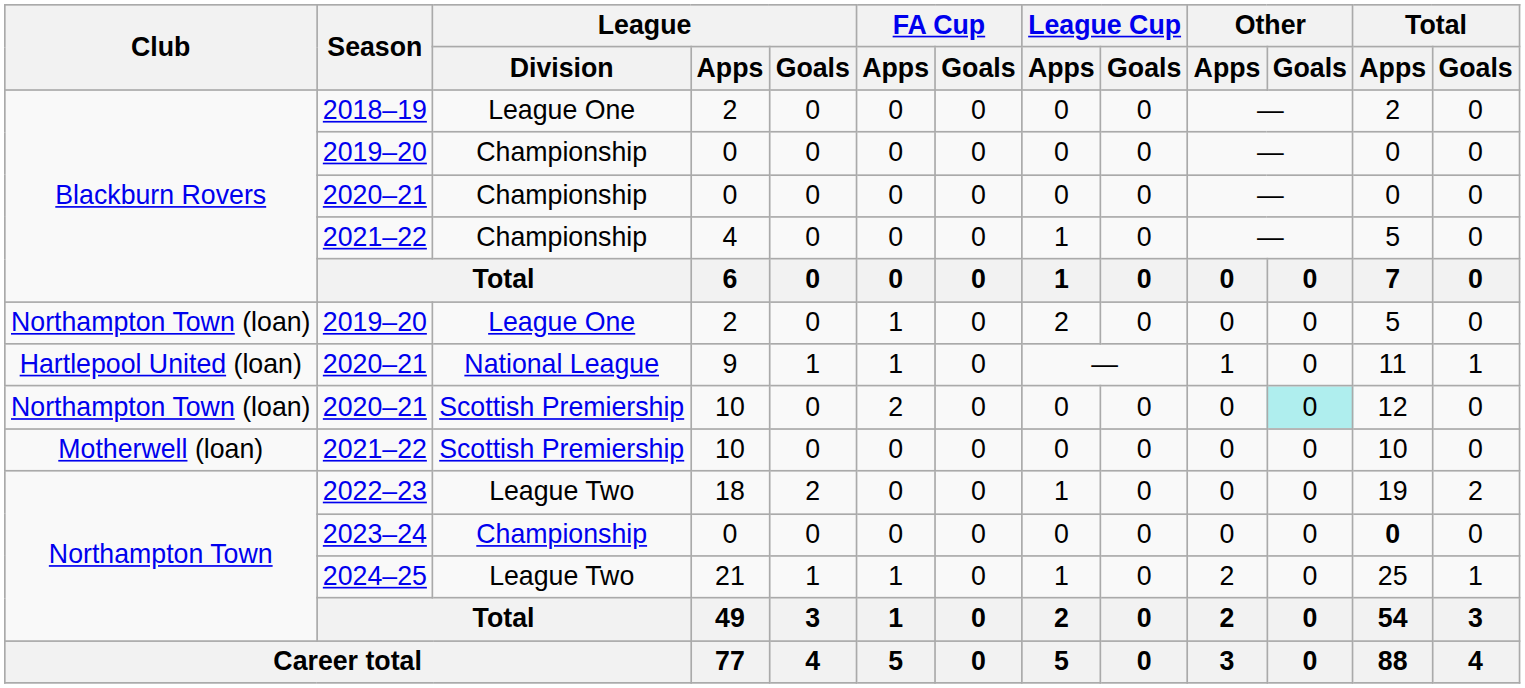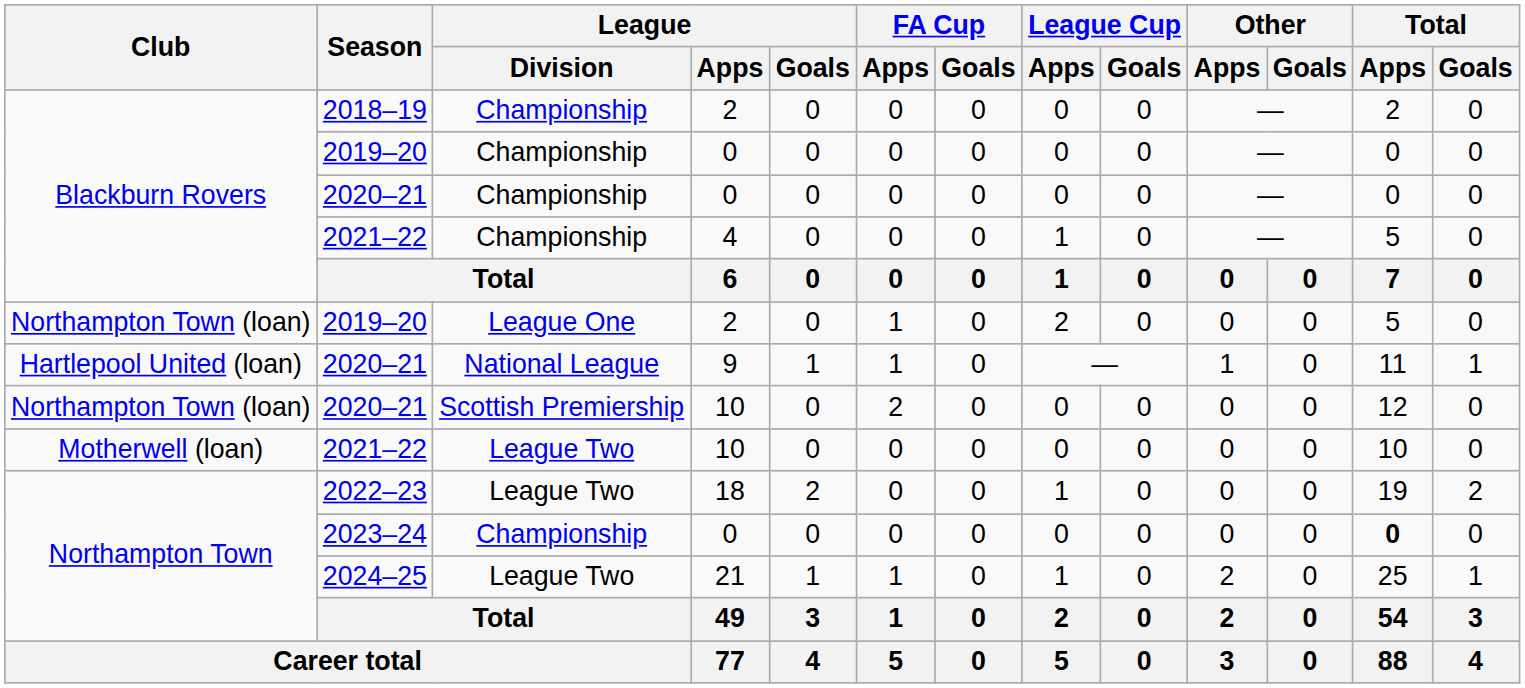 <table class="wikitable" style="text-align:center;">
 <tr>
 <th rowspan="2">Club</th>
 <th rowspan="2">Season</th>
 <th colspan="3">League</th>
 <th colspan="2"><a href='#'>FA Cup</a></th>
 <th colspan="2"><a href='#'>League Cup</a></th>
 <th colspan="2">Other</th>
 <th colspan="2">Total</th>
 </tr>
 <tr>
 <th>Division</th>
 <th>Apps</th>
 <th>Goals</th>
 <th>Apps</th>
 <th>Goals</th>
 <th>Apps</th>
 <th>Goals</th>
 <th>Apps</th>
 <th>Goals</th>
 <th>Apps</th>
 <th>Goals</th>
 </tr>
 <tr>
 <td rowspan="5"><a href='#'>Blackburn Rovers</a></td>
 <td><a href='#'>2018–19</a></td>
-<td>League One</td>
+<td><a href='#'>Championship</a></td>
 <td>2</td>
 <td>0</td>
 <td>0</td>
 <td>0</td>
 <td>0</td>
 <td>0</td>
 <td colspan="2">—</td>
 <td>2</td>
 <td>0</td>
 </tr>
 <tr>
 <td><a href='#'>2019–20</a></td>
 <td>Championship</td>
 <td>0</td>
 <td>0</td>
 <td>0</td>
 <td>0</td>
 <td>0</td>
 <td>0</td>
 <td colspan=2>—</td>
 <td>0</td>
 <td>0</td>
 </tr>
 <tr>
 <td><a href='#'>2020–21</a></td>
 <td>Championship</td>
 <td>0</td>
 <td>0</td>
 <td>0</td>
 <td>0</td>
 <td>0</td>
 <td>0</td>
 <td colspan=2>—</td>
 <td>0</td>
 <td>0</td>
 </tr>
 <tr>
 <td><a href='#'>2021–22</a></td>
 <td>Championship</td>
 <td>4</td>
 <td>0</td>
 <td>0</td>
 <td>0</td>
 <td>1</td>
 <td>0</td>
 <td colspan=2>—</td>
 <td>5</td>
 <td>0</td>
 </tr>
 <tr>
 <th colspan="2">Total</th>
 <th>6</th>
 <th>0</th>
 <th>0</th>
 <th>0</th>
 <th>1</th>
 <th>0</th>
 <th>0</th>
 <th>0</th>
 <th>7</th>
 <th>0</th>
 </tr>
 <tr>
 <td><a href='#'>Northampton Town</a> (loan)</td>
 <td><a href='#'>2019–20</a></td>
 <td><a href='#'>League One</a></td>
 <td>2</td>
 <td>0</td>
 <td>1</td>
 <td>0</td>
 <td>2</td>
 <td>0</td>
 <td>0</td>
 <td>0</td>
 <td>5</td>
 <td>0</td>
 </tr>
 <tr>
 <td><a href='#'>Hartlepool United</a> (loan)</td>
 <td><a href='#'>2020–21</a></td>
 <td><a href='#'>National League</a></td>
 <td>9</td>
 <td>1</td>
 <td>1</td>
 <td>0</td>
 <td colspan=2>—</td>
 <td>1</td>
 <td>0</td>
 <td>11</td>
 <td>1</td>
 </tr>
 <tr>
 <td><a href='#'>Northampton Town</a> (loan)</td>
 <td><a href='#'>2020–21</a></td>
 <td><a href='#'>Scottish Premiership</a></td>
 <td>10</td>
 <td>0</td>
 <td>2</td>
 <td>0</td>
 <td>0</td>
 <td>0</td>
 <td>0</td>
-<td style="background: paleturquoise;">0</td>
+<td>0</td>
 <td>12</td>
 <td>0</td>
 </tr>
 <tr>
 <td><a href='#'>Motherwell</a> (loan)</td>
 <td><a href='#'>2021–22</a></td>
-<td><a href='#'>Scottish Premiership</a></td>
+<td><a href='#'>League Two</a></td>
 <td>10</td>
 <td>0</td>
 <td>0</td>
 <td>0</td>
 <td>0</td>
 <td>0</td>
 <td>0</td>
 <td>0</td>
 <td>10</td>
 <td>0</td>
 </tr>
 <tr>
 <td rowspan="4"><a href='#'>Northampton Town</a></td>
 <td><a href='#'>2022–23</a></td>
 <td>League Two</td>
 <td>18</td>
 <td>2</td>
 <td>0</td>
 <td>0</td>
 <td>1</td>
 <td>0</td>
 <td>0</td>
 <td>0</td>
 <td>19</td>
 <td>2</td>
 </tr>
 <tr>
 <td><a href='#'>2023–24</a></td>
 <td><a href='#'>Championship</a></td>
 <td>0</td>
 <td>0</td>
 <td>0</td>
 <td>0</td>
 <td>0</td>
 <td>0</td>
 <td>0</td>
 <td>0</td>
 <td><strong>0</strong></td>
 <td>0</td>
 </tr>
 <tr>
 <td><a href='#'>2024–25</a></td>
 <td>League Two</td>
 <td>21</td>
 <td>1</td>
 <td>1</td>
 <td>0</td>
 <td>1</td>
 <td>0</td>
 <td>2</td>
 <td>0</td>
 <td>25</td>
 <td>1</td>
 </tr>
 <tr>
 <th colspan="2">Total</th>
 <th>49</th>
 <th>3</th>
 <th>1</th>
 <th>0</th>
 <th>2</th>
 <th>0</th>
 <th>2</th>
 <th>0</th>
 <th>54</th>
 <th>3</th>
 </tr>
 <tr>
 <th colspan=3>Career total</th>
 <th>77</th>
 <th>4</th>
 <th>5</th>
 <th>0</th>
 <th>5</th>
 <th>0</th>
 <th>3</th>
 <th>0</th>
 <th>88</th>
 <th>4</th>
 </tr>
 </table>
